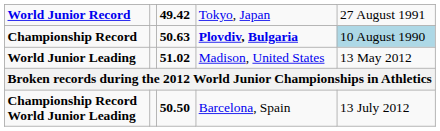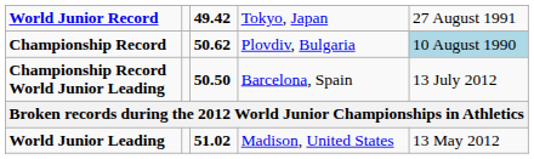 <table class="wikitable">
 <tr>
 <td><strong><a href='#'>World Junior Record</a></strong></td>
 <td></td>
 <td><strong>49.42</strong></td>
 <td><a href='#'>Tokyo</a>, <a href='#'>Japan</a></td>
 <td>27 August 1991</td>
 </tr>
 <tr>
 <td><strong>Championship Record</strong></td>
 <td></td>
-<td><strong>50.63</strong></td>
-<td><strong><a href='#'>Plovdiv</a>, <a href='#'>Bulgaria</a></strong></td>
+<td><strong>50.62</strong></td>
+<td><a href='#'>Plovdiv</a>, <a href='#'>Bulgaria</a></td>
 <td style="background: lightblue;">10 August 1990</td>
+</tr>
+<tr>
+<td><strong>Championship Record</strong><br><strong>World Junior Leading</strong></td>
+<td></td>
+<td><strong>50.50</strong></td>
+<td><a href='#'>Barcelona</a>, Spain</td>
+<td>13 July 2012</td>
+</tr>
+<tr>
+<th colspan="5">Broken records during the 2012 World Junior Championships in Athletics</th>
 </tr>
 <tr>
 <td><strong>World Junior Leading</strong></td>
 <td></td>
 <td><strong>51.02</strong></td>
 <td><a href='#'>Madison</a>, <a href='#'>United States</a></td>
 <td>13 May 2012</td>
 </tr>
-<tr>
-<th colspan="5">Broken records during the 2012 World Junior Championships in Athletics</th>
-</tr>
-<tr>
-<td><strong>Championship Record</strong><br><strong>World Junior Leading</strong></td>
-<td></td>
-<td><strong>50.50</strong></td>
-<td><a href='#'>Barcelona</a>, Spain</td>
-<td>13 July 2012</td>
-</tr>
 </table>
